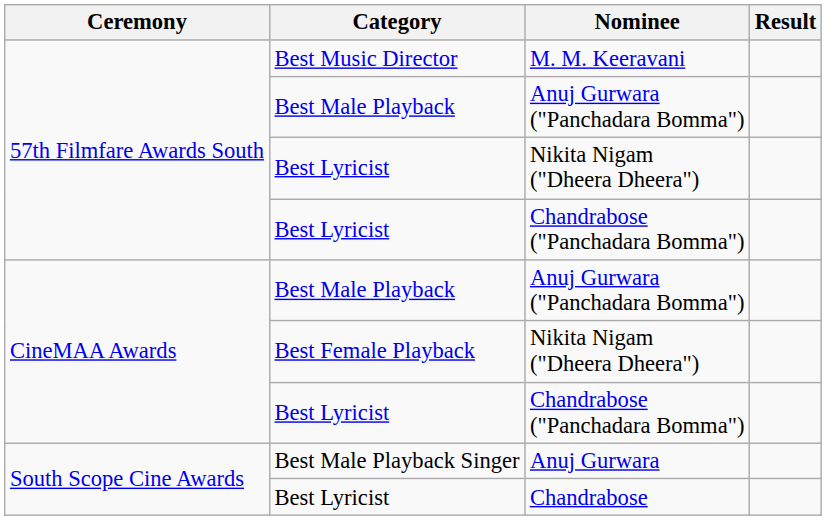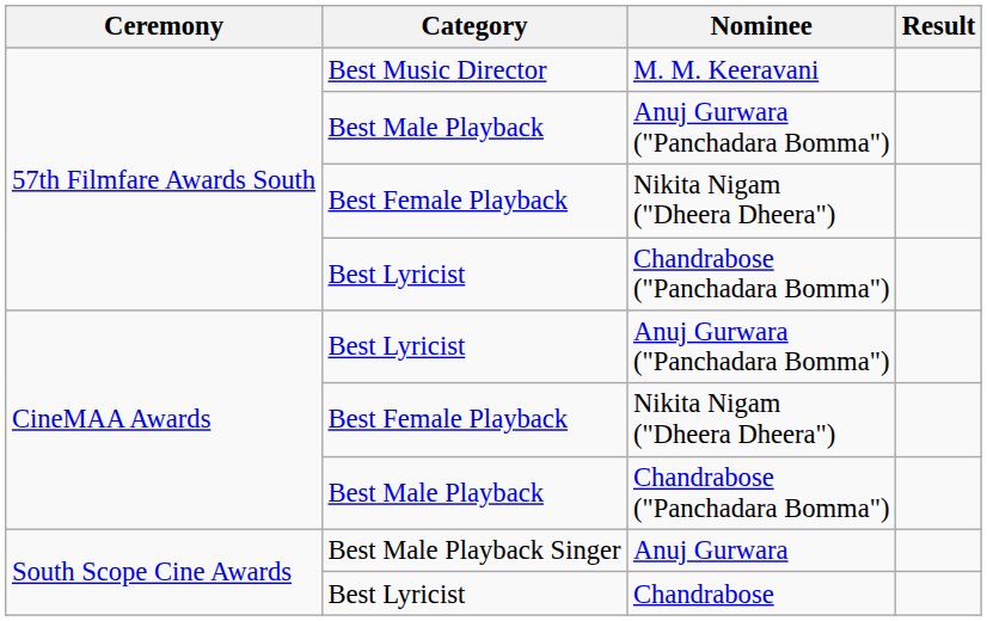 <table class="wikitable">
 <tr>
 <th>Ceremony</th>
 <th>Category</th>
 <th>Nominee</th>
 <th>Result</th>
 </tr>
 <tr>
 <td rowspan=4><a href='#'>57th Filmfare Awards South</a></td>
 <td><a href='#'>Best Music Director</a></td>
 <td><a href='#'>M. M. Keeravani</a></td>
 <td></td>
 </tr>
 <tr>
 <td><a href='#'>Best Male Playback</a></td>
 <td><a href='#'>Anuj Gurwara</a><br>("Panchadara Bomma")</td>
 <td></td>
 </tr>
 <tr>
-<td><a href='#'>Best Lyricist</a></td>
+<td><a href='#'>Best Female Playback</a></td>
 <td>Nikita Nigam<br>("Dheera Dheera")</td>
 <td></td>
 </tr>
 <tr>
 <td><a href='#'>Best Lyricist</a></td>
 <td><a href='#'>Chandrabose</a><br>("Panchadara Bomma")</td>
 <td></td>
 </tr>
 <tr>
 <td rowspan=3><a href='#'>CineMAA Awards</a></td>
-<td><a href='#'>Best Male Playback</a></td>
+<td><a href='#'>Best Lyricist</a></td>
 <td><a href='#'>Anuj Gurwara</a><br>("Panchadara Bomma")</td>
 <td></td>
 </tr>
 <tr>
 <td><a href='#'>Best Female Playback</a></td>
 <td>Nikita Nigam<br>("Dheera Dheera")</td>
 <td></td>
 </tr>
 <tr>
-<td><a href='#'>Best Lyricist</a></td>
+<td><a href='#'>Best Male Playback</a></td>
 <td><a href='#'>Chandrabose</a><br>("Panchadara Bomma")</td>
 <td></td>
 </tr>
 <tr>
 <td rowspan=2><a href='#'>South Scope Cine Awards</a></td>
 <td>Best Male Playback Singer</td>
 <td><a href='#'>Anuj Gurwara</a></td>
 <td></td>
 </tr>
 <tr>
 <td>Best Lyricist</td>
 <td><a href='#'>Chandrabose</a></td>
 <td></td>
 </tr>
 </table>
